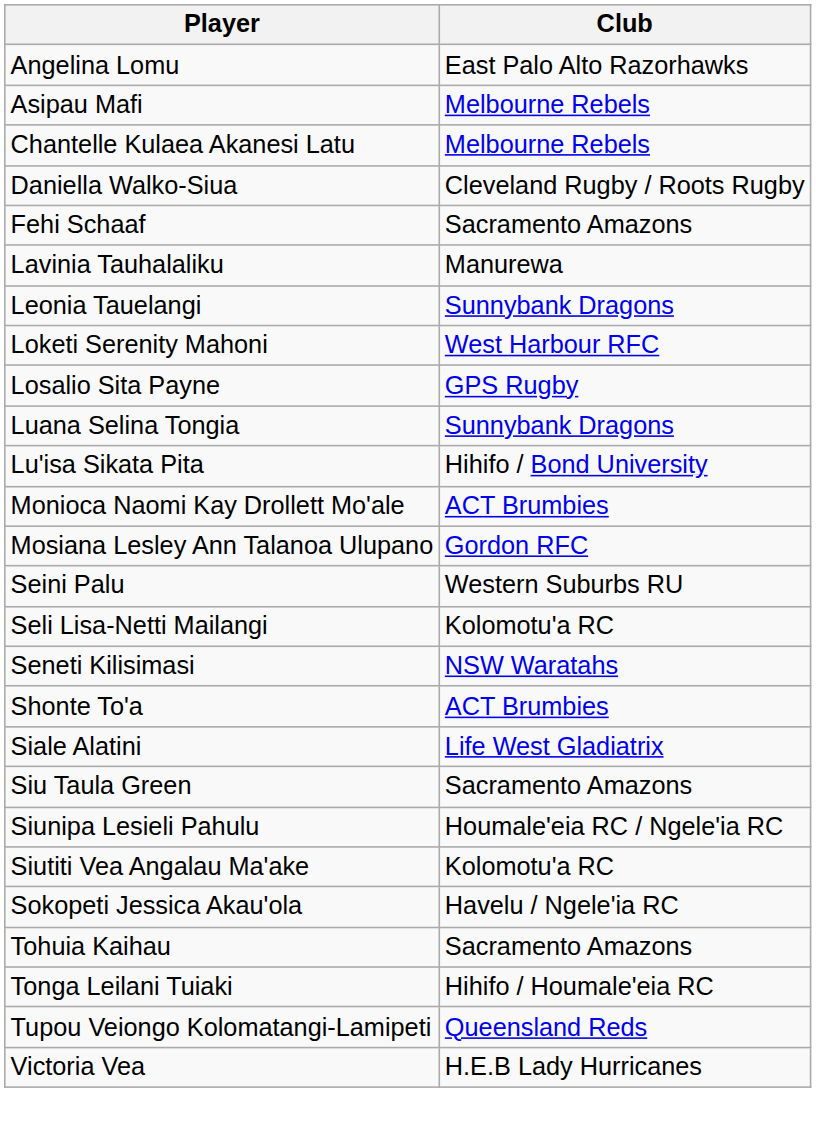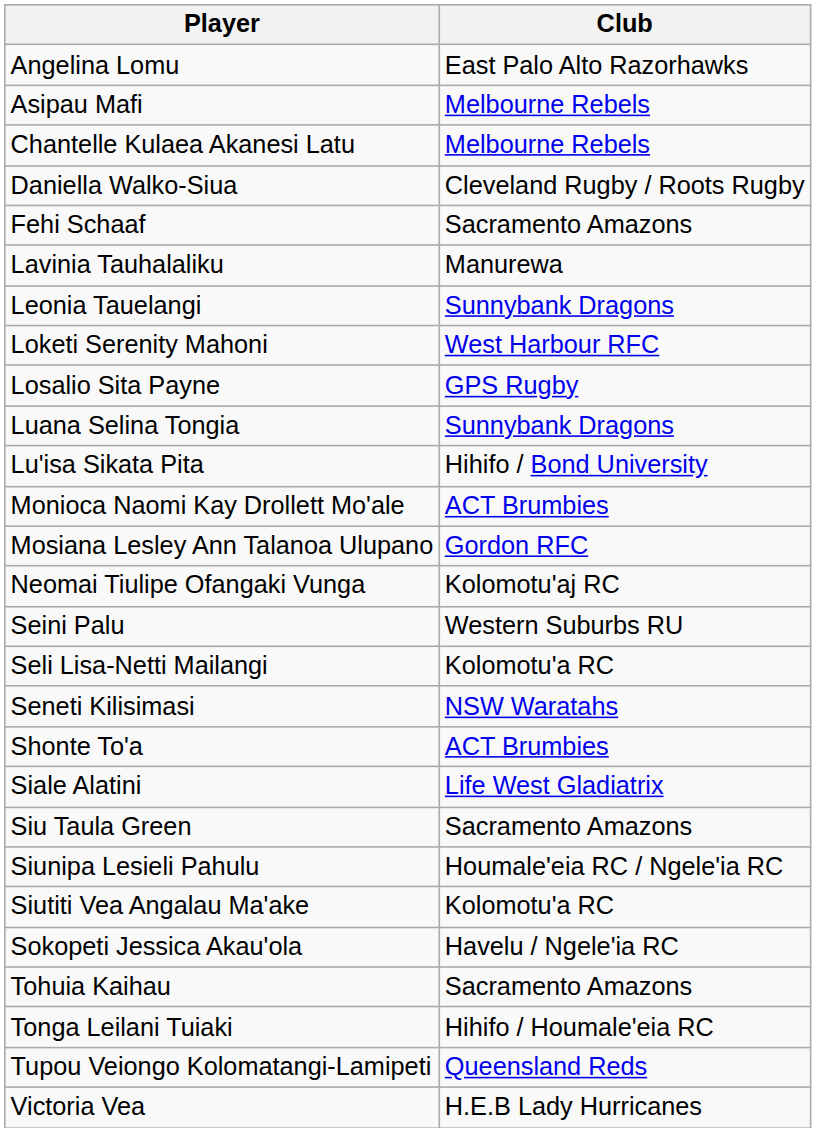 <table class="wikitable sortable">
 <tr>
 <th>Player</th>
 <th>Club</th>
 </tr>
 <tr>
 <td>Angelina Lomu</td>
 <td> East Palo Alto Razorhawks</td>
 </tr>
 <tr>
 <td>Asipau Mafi</td>
 <td> <a href='#'>Melbourne Rebels</a></td>
 </tr>
 <tr>
 <td>Chantelle Kulaea Akanesi Latu</td>
 <td> <a href='#'>Melbourne Rebels</a></td>
 </tr>
 <tr>
 <td>Daniella Walko-Siua</td>
 <td> Cleveland Rugby / Roots Rugby</td>
 </tr>
 <tr>
 <td>Fehi Schaaf</td>
 <td> Sacramento Amazons</td>
 </tr>
 <tr>
 <td>Lavinia Tauhalaliku</td>
 <td> Manurewa</td>
 </tr>
 <tr>
 <td>Leonia Tauelangi</td>
 <td> <a href='#'>Sunnybank Dragons</a></td>
 </tr>
 <tr>
 <td>Loketi Serenity Mahoni</td>
 <td> <a href='#'>West Harbour RFC</a></td>
 </tr>
 <tr>
 <td>Losalio Sita Payne</td>
 <td> <a href='#'>GPS Rugby</a></td>
 </tr>
 <tr>
 <td>Luana Selina Tongia</td>
 <td> <a href='#'>Sunnybank Dragons</a></td>
 </tr>
 <tr>
 <td>Lu'isa Sikata Pita</td>
 <td> Hihifo /  <a href='#'>Bond University</a></td>
 </tr>
 <tr>
 <td>Monioca Naomi Kay Drollett Mo'ale</td>
 <td> <a href='#'>ACT Brumbies</a></td>
 </tr>
 <tr>
 <td>Mosiana Lesley Ann Talanoa Ulupano</td>
 <td> <a href='#'>Gordon RFC</a></td>
 </tr>
 <tr>
+<td>Neomai Tiulipe Ofangaki Vunga</td>
+<td> Kolomotu'aj RC</td>
+</tr>
+<tr>
 <td>Seini Palu</td>
 <td> Western Suburbs RU</td>
 </tr>
 <tr>
 <td>Seli Lisa-Netti Mailangi</td>
 <td> Kolomotu'a RC</td>
 </tr>
 <tr>
 <td>Seneti Kilisimasi</td>
 <td> <a href='#'>NSW Waratahs</a></td>
 </tr>
 <tr>
 <td>Shonte To'a</td>
 <td> <a href='#'>ACT Brumbies</a></td>
 </tr>
 <tr>
 <td>Siale Alatini</td>
 <td> <a href='#'>Life West Gladiatrix</a></td>
 </tr>
 <tr>
 <td>Siu Taula Green</td>
 <td> Sacramento Amazons</td>
 </tr>
 <tr>
 <td>Siunipa Lesieli Pahulu</td>
 <td> Houmale'eia RC / Ngele'ia RC</td>
 </tr>
 <tr>
 <td>Siutiti Vea Angalau Ma'ake</td>
 <td> Kolomotu'a RC</td>
 </tr>
 <tr>
 <td>Sokopeti Jessica Akau'ola</td>
 <td> Havelu / Ngele'ia RC</td>
 </tr>
 <tr>
 <td>Tohuia Kaihau</td>
 <td> Sacramento Amazons</td>
 </tr>
 <tr>
 <td>Tonga Leilani Tuiaki</td>
 <td> Hihifo / Houmale'eia RC</td>
 </tr>
 <tr>
 <td>Tupou Veiongo Kolomatangi-Lamipeti</td>
 <td> <a href='#'>Queensland Reds</a></td>
 </tr>
 <tr>
 <td>Victoria Vea</td>
 <td> H.E.B Lady Hurricanes</td>
 </tr>
 </table>
